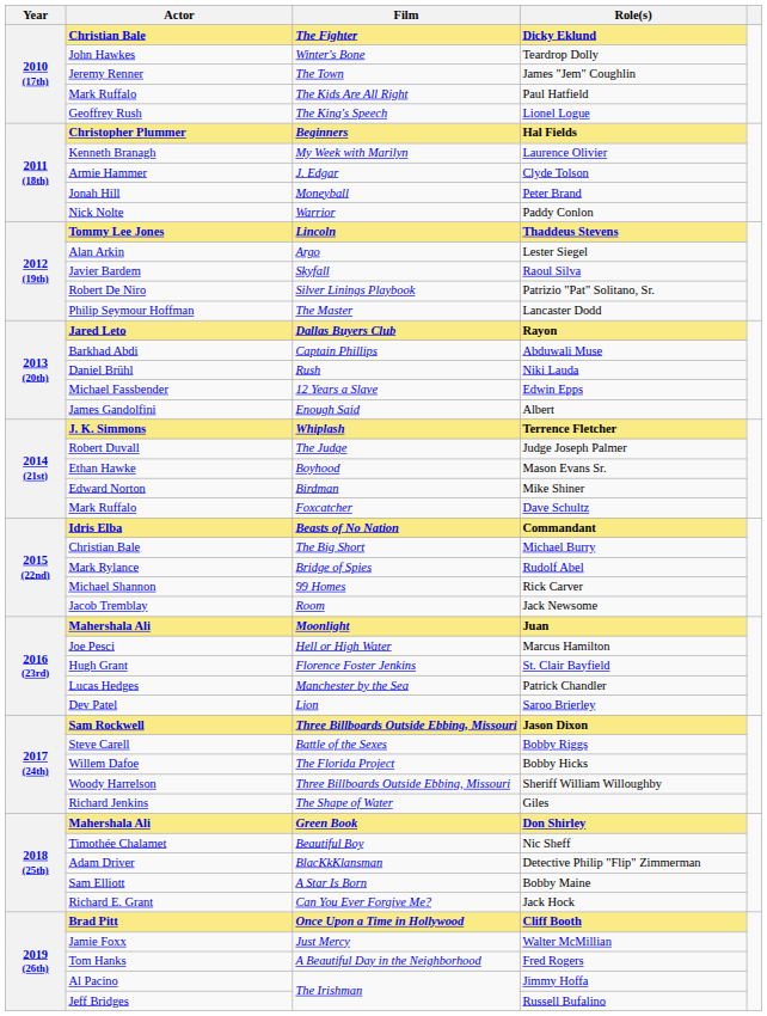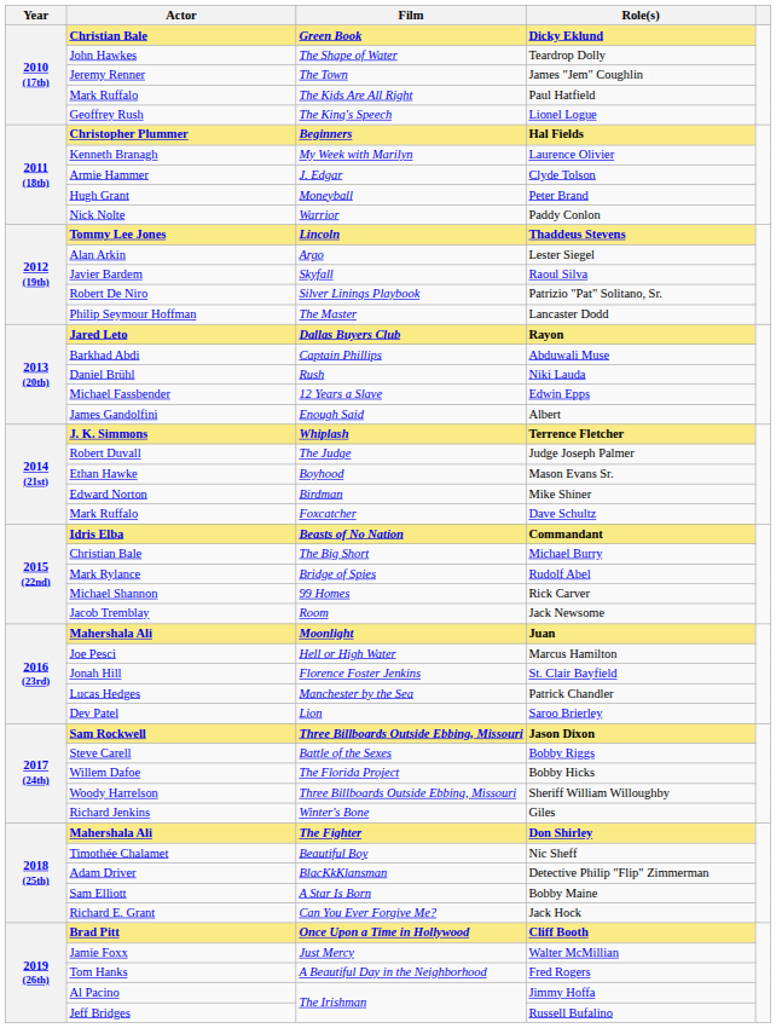 <table class="wikitable sortable" style="text-align:left;">
 <tr>
 <th scope="col" style="width:8%;">Year</th>
 <th scope="col" style="width:30%;">Actor</th>
 <th scope="col" style="width:30%;">Film</th>
 <th scope="col" style="width:30%;">Role(s)</th>
 <th><strong></strong></th>
 </tr>
 <tr>
 <th rowspan="5" scope="row" style="text-align:center"><a href='#'>2010</a><br><small><a href='#'>(17th)</a></small></th>
 <td style="background:#FAEB86;"><strong><a href='#'>Christian Bale</a> </strong></td>
-<td style="background:#FAEB86;"><strong><em><a href='#'>The Fighter</a></em></strong></td>
+<td style="background:#FAEB86;"><strong><em><a href='#'>Green Book</a></em></strong></td>
 <td style="background:#FAEB86;"><strong><a href='#'>Dicky Eklund</a></strong></td>
 <td rowspan=5></td>
 </tr>
 <tr>
 <td><a href='#'>John Hawkes</a></td>
-<td><em><a href='#'>Winter's Bone</a></em></td>
+<td><em><a href='#'>The Shape of Water</a></em></td>
 <td>Teardrop Dolly</td>
 </tr>
 <tr>
 <td><a href='#'>Jeremy Renner</a></td>
 <td><em><a href='#'>The Town</a></em></td>
 <td>James "Jem" Coughlin</td>
 </tr>
 <tr>
 <td><a href='#'>Mark Ruffalo</a></td>
 <td><em><a href='#'>The Kids Are All Right</a></em></td>
 <td>Paul Hatfield</td>
 </tr>
 <tr>
 <td><a href='#'>Geoffrey Rush</a></td>
 <td><em><a href='#'>The King's Speech</a></em></td>
 <td><a href='#'>Lionel Logue</a></td>
 </tr>
 <tr>
 <th rowspan="5" scope="row" style="text-align:center"><a href='#'>2011</a><br><small><a href='#'>(18th)</a></small></th>
 <td style="background:#FAEB86;"><strong><a href='#'>Christopher Plummer</a> </strong></td>
 <td style="background:#FAEB86;"><strong><em><a href='#'>Beginners</a></em></strong></td>
 <td style="background:#FAEB86;"><strong>Hal Fields</strong></td>
 <td rowspan=5></td>
 </tr>
 <tr>
 <td><a href='#'>Kenneth Branagh</a></td>
 <td><em><a href='#'>My Week with Marilyn</a></em></td>
 <td><a href='#'>Laurence Olivier</a></td>
 </tr>
 <tr>
 <td><a href='#'>Armie Hammer</a></td>
 <td><em><a href='#'>J. Edgar</a></em></td>
 <td><a href='#'>Clyde Tolson</a></td>
 </tr>
 <tr>
-<td><a href='#'>Jonah Hill</a></td>
+<td><a href='#'>Hugh Grant</a></td>
 <td><em><a href='#'>Moneyball</a></em></td>
 <td><a href='#'>Peter Brand</a></td>
 </tr>
 <tr>
 <td><a href='#'>Nick Nolte</a></td>
 <td><em><a href='#'>Warrior</a></em></td>
 <td>Paddy Conlon</td>
 </tr>
 <tr>
 <th rowspan="5" scope="row" style="text-align:center"><a href='#'>2012</a><br><small><a href='#'>(19th)</a></small></th>
 <td style="background:#FAEB86;"><strong><a href='#'>Tommy Lee Jones</a></strong></td>
 <td style="background:#FAEB86;"><strong><em><a href='#'>Lincoln</a></em></strong></td>
 <td style="background:#FAEB86;"><strong><a href='#'>Thaddeus Stevens</a></strong></td>
 <td rowspan=5></td>
 </tr>
 <tr>
 <td><a href='#'>Alan Arkin</a></td>
 <td><em><a href='#'>Argo</a></em></td>
 <td>Lester Siegel</td>
 </tr>
 <tr>
 <td><a href='#'>Javier Bardem</a></td>
 <td><em><a href='#'>Skyfall</a></em></td>
 <td><a href='#'>Raoul Silva</a></td>
 </tr>
 <tr>
 <td><a href='#'>Robert De Niro</a></td>
 <td><em><a href='#'>Silver Linings Playbook</a></em></td>
 <td>Patrizio "Pat" Solitano, Sr.</td>
 </tr>
 <tr>
 <td><a href='#'>Philip Seymour Hoffman</a></td>
 <td><em><a href='#'>The Master</a></em></td>
 <td>Lancaster Dodd</td>
 </tr>
 <tr>
 <th rowspan="5" scope="row" style="text-align:center"><a href='#'>2013</a><br><small><a href='#'>(20th)</a></small></th>
 <td style="background:#FAEB86;"><strong><a href='#'>Jared Leto</a> </strong></td>
 <td style="background:#FAEB86;"><strong><em><a href='#'>Dallas Buyers Club</a></em></strong></td>
 <td style="background:#FAEB86;"><strong>Rayon</strong></td>
 <td rowspan=5></td>
 </tr>
 <tr>
 <td><a href='#'>Barkhad Abdi</a></td>
 <td><em><a href='#'>Captain Phillips</a></em></td>
 <td><a href='#'>Abduwali Muse</a></td>
 </tr>
 <tr>
 <td><a href='#'>Daniel Brühl</a></td>
 <td><em><a href='#'>Rush</a></em></td>
 <td><a href='#'>Niki Lauda</a></td>
 </tr>
 <tr>
 <td><a href='#'>Michael Fassbender</a></td>
 <td><em><a href='#'>12 Years a Slave</a></em></td>
 <td><a href='#'>Edwin Epps</a></td>
 </tr>
 <tr>
 <td><a href='#'>James Gandolfini</a> </td>
 <td><em><a href='#'>Enough Said</a></em></td>
 <td>Albert</td>
 </tr>
 <tr>
 <th rowspan="5" scope="row" style="text-align:center"><a href='#'>2014</a><br><small><a href='#'>(21st)</a></small></th>
 <td style="background:#FAEB86;"><strong><a href='#'>J. K. Simmons</a> </strong></td>
 <td style="background:#FAEB86;"><strong><em><a href='#'>Whiplash</a></em></strong></td>
 <td style="background:#FAEB86;"><strong>Terrence Fletcher</strong></td>
 <td rowspan=5></td>
 </tr>
 <tr>
 <td><a href='#'>Robert Duvall</a></td>
 <td><em><a href='#'>The Judge</a></em></td>
 <td>Judge Joseph Palmer</td>
 </tr>
 <tr>
 <td><a href='#'>Ethan Hawke</a></td>
 <td><em><a href='#'>Boyhood</a></em></td>
 <td>Mason Evans Sr.</td>
 </tr>
 <tr>
 <td><a href='#'>Edward Norton</a></td>
 <td><em><a href='#'>Birdman</a></em></td>
 <td>Mike Shiner</td>
 </tr>
 <tr>
 <td><a href='#'>Mark Ruffalo</a></td>
 <td><em><a href='#'>Foxcatcher</a></em></td>
 <td><a href='#'>Dave Schultz</a></td>
 </tr>
 <tr>
 <th rowspan="5" scope="row" style="text-align:center"><a href='#'>2015</a><br><small><a href='#'>(22nd)</a></small></th>
 <td style="background:#FAEB86;"><strong><a href='#'>Idris Elba</a></strong></td>
 <td style="background:#FAEB86;"><strong><em><a href='#'>Beasts of No Nation</a></em></strong></td>
 <td style="background:#FAEB86;"><strong>Commandant</strong></td>
 <td rowspan=5></td>
 </tr>
 <tr>
 <td><a href='#'>Christian Bale</a></td>
 <td><em><a href='#'>The Big Short</a></em></td>
 <td><a href='#'>Michael Burry</a></td>
 </tr>
 <tr>
 <td><a href='#'>Mark Rylance</a> </td>
 <td><em><a href='#'>Bridge of Spies</a></em></td>
 <td><a href='#'>Rudolf Abel</a></td>
 </tr>
 <tr>
 <td><a href='#'>Michael Shannon</a></td>
 <td><em><a href='#'>99 Homes</a></em></td>
 <td>Rick Carver</td>
 </tr>
 <tr>
 <td><a href='#'>Jacob Tremblay</a></td>
 <td><em><a href='#'>Room</a></em></td>
 <td>Jack Newsome</td>
 </tr>
 <tr>
 <th rowspan="5" scope="row" style="text-align:center"><a href='#'>2016</a><br><small><a href='#'>(23rd)</a></small></th>
 <td style="background:#FAEB86;"><strong><a href='#'>Mahershala Ali</a> </strong></td>
 <td style="background:#FAEB86;"><strong><em><a href='#'>Moonlight</a></em></strong></td>
 <td style="background:#FAEB86;"><strong>Juan</strong></td>
 <td rowspan=5></td>
 </tr>
 <tr>
 <td><a href='#'>Joe Pesci</a></td>
 <td><em><a href='#'>Hell or High Water</a></em></td>
 <td>Marcus Hamilton</td>
 </tr>
 <tr>
-<td><a href='#'>Hugh Grant</a></td>
+<td><a href='#'>Jonah Hill</a></td>
 <td><em><a href='#'>Florence Foster Jenkins</a></em></td>
 <td><a href='#'>St. Clair Bayfield</a></td>
 </tr>
 <tr>
 <td><a href='#'>Lucas Hedges</a></td>
 <td><em><a href='#'>Manchester by the Sea</a></em></td>
 <td>Patrick Chandler</td>
 </tr>
 <tr>
 <td><a href='#'>Dev Patel</a></td>
 <td><em><a href='#'>Lion</a></em></td>
 <td><a href='#'>Saroo Brierley</a></td>
 </tr>
 <tr>
 <th rowspan="5" scope="row" style="text-align:center"><a href='#'>2017</a><br><small><a href='#'>(24th)</a></small></th>
 <td style="background:#FAEB86;"><strong><a href='#'>Sam Rockwell</a> </strong></td>
 <td style="background:#FAEB86;"><strong><em><a href='#'>Three Billboards Outside Ebbing, Missouri</a></em></strong></td>
 <td style="background:#FAEB86;"><strong>Jason Dixon</strong></td>
 <td rowspan=5></td>
 </tr>
 <tr>
 <td><a href='#'>Steve Carell</a></td>
 <td><em><a href='#'>Battle of the Sexes</a></em></td>
 <td><a href='#'>Bobby Riggs</a></td>
 </tr>
 <tr>
 <td><a href='#'>Willem Dafoe</a></td>
 <td><em><a href='#'>The Florida Project</a></em></td>
 <td>Bobby Hicks</td>
 </tr>
 <tr>
 <td><a href='#'>Woody Harrelson</a></td>
 <td><em><a href='#'>Three Billboards Outside Ebbing, Missouri</a></em></td>
 <td>Sheriff William Willoughby</td>
 </tr>
 <tr>
 <td><a href='#'>Richard Jenkins</a></td>
-<td><em><a href='#'>The Shape of Water</a></em></td>
+<td><em><a href='#'>Winter's Bone</a></em></td>
 <td>Giles</td>
 </tr>
 <tr>
 <th rowspan="5" scope="row" style="text-align:center"><a href='#'>2018</a><br><small><a href='#'>(25th)</a></small></th>
 <td style="background:#FAEB86;"><strong><a href='#'>Mahershala Ali</a> </strong></td>
-<td style="background:#FAEB86;"><strong><em><a href='#'>Green Book</a></em></strong></td>
+<td style="background:#FAEB86;"><strong><em><a href='#'>The Fighter</a></em></strong></td>
 <td style="background:#FAEB86;"><strong><a href='#'>Don Shirley</a></strong></td>
 <td rowspan=5></td>
 </tr>
 <tr>
 <td><a href='#'>Timothée Chalamet</a></td>
 <td><em><a href='#'>Beautiful Boy</a></em></td>
 <td>Nic Sheff</td>
 </tr>
 <tr>
 <td><a href='#'>Adam Driver</a></td>
 <td><em><a href='#'>BlacKkKlansman</a></em></td>
 <td>Detective Philip "Flip" Zimmerman</td>
 </tr>
 <tr>
 <td><a href='#'>Sam Elliott</a></td>
 <td><em><a href='#'>A Star Is Born</a></em></td>
 <td>Bobby Maine</td>
 </tr>
 <tr>
 <td><a href='#'>Richard E. Grant</a></td>
 <td><em><a href='#'>Can You Ever Forgive Me?</a></em></td>
 <td>Jack Hock</td>
 </tr>
 <tr>
 <th rowspan="5" scope="row" style="text-align:center"><a href='#'>2019</a><br><small><a href='#'>(26th)</a></small></th>
 <td style="background:#FAEB86;"><strong><a href='#'>Brad Pitt</a> </strong></td>
 <td style="background:#FAEB86;"><strong><em><a href='#'>Once Upon a Time in Hollywood</a></em></strong></td>
 <td style="background:#FAEB86;"><strong><a href='#'>Cliff Booth</a></strong></td>
 <td rowspan=5></td>
 </tr>
 <tr>
 <td><a href='#'>Jamie Foxx</a></td>
 <td><em><a href='#'>Just Mercy</a></em></td>
 <td><a href='#'>Walter McMillian</a></td>
 </tr>
 <tr>
 <td><a href='#'>Tom Hanks</a></td>
 <td><em><a href='#'>A Beautiful Day in the Neighborhood</a></em></td>
 <td><a href='#'>Fred Rogers</a></td>
 </tr>
 <tr>
 <td><a href='#'>Al Pacino</a></td>
 <td rowspan="2"><em><a href='#'>The Irishman</a></em></td>
 <td><a href='#'>Jimmy Hoffa</a></td>
 </tr>
 <tr>
 <td><a href='#'>Jeff Bridges</a></td>
 <td><a href='#'>Russell Bufalino</a></td>
 </tr>
 </table>
